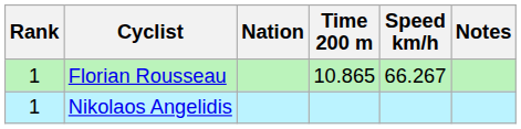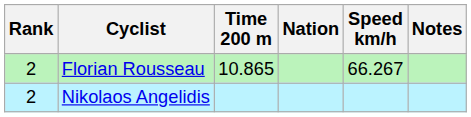 <table class="wikitable sortable" style="text-align:center">
 <tr>
 <th>Rank</th>
 <th>Cyclist</th>
+<th>Time<br>200 m</th>
 <th>Nation</th>
-<th>Time<br>200 m</th>
 <th>Speed<br>km/h</th>
 <th>Notes</th>
 </tr>
 <tr bgcolor=bbf3bb>
-<td>1</td>
+<td>2</td>
 <td align=left><a href='#'>Florian Rousseau</a></td>
+<td>10.865</td>
 <td align=left></td>
-<td>10.865</td>
 <td>66.267</td>
 <td></td>
 </tr>
 <tr bgcolor=bbf3ff>
-<td>1</td>
+<td>2</td>
 <td align=left><a href='#'>Nikolaos Angelidis</a></td>
+<td></td>
 <td align=left></td>
-<td></td>
 <td></td>
 <td></td>
 </tr>
 </table>
